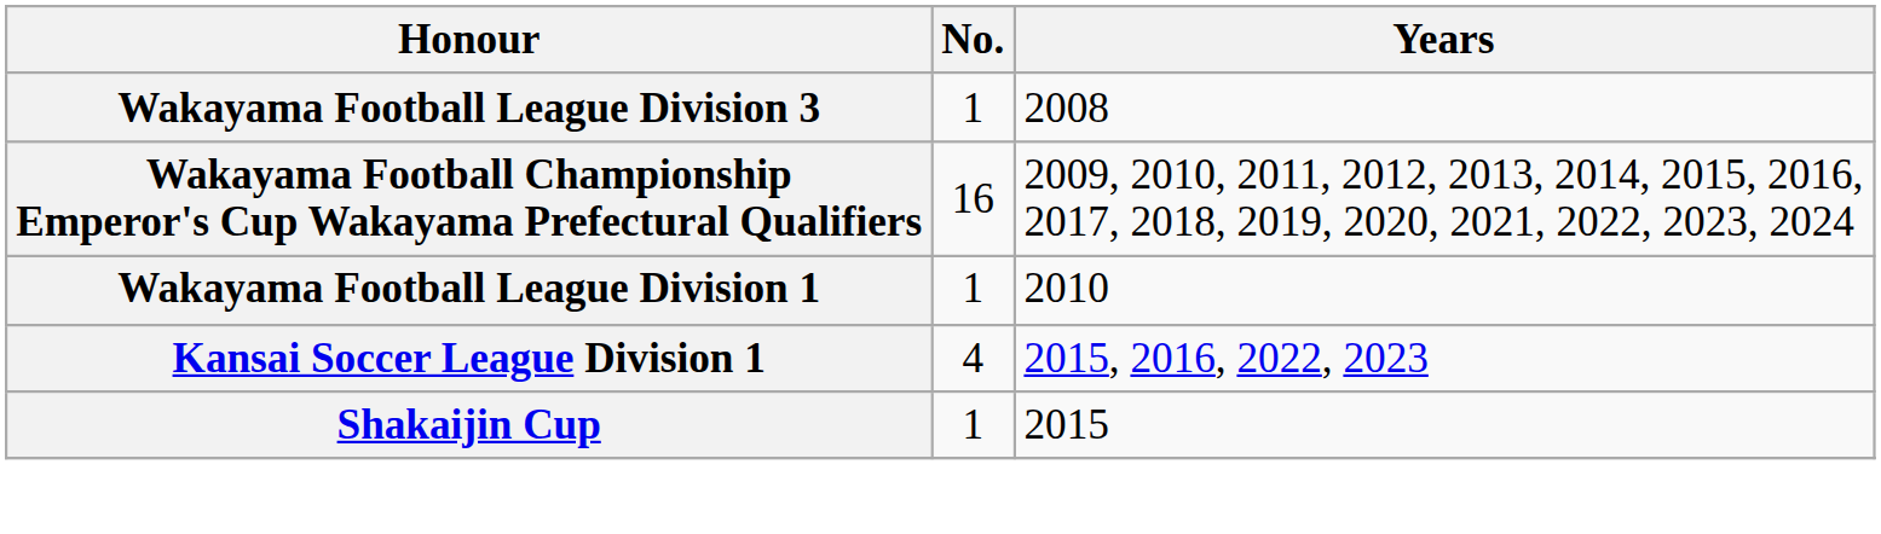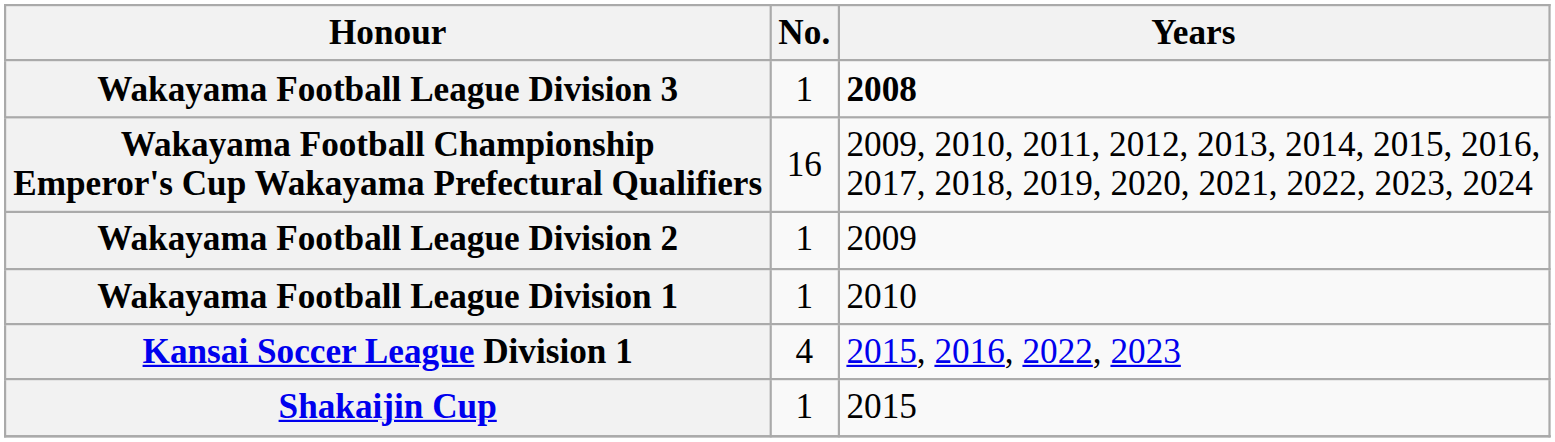 <table class="wikitable plainrowheaders">
 <tr>
 <th scope=col>Honour</th>
 <th scope=col>No.</th>
 <th scope=col>Years</th>
 </tr>
 <tr>
 <th scope=row>Wakayama Football League Division 3</th>
 <td align="center">1</td>
-<td>2008</td>
+<td><strong>2008</strong></td>
 </tr>
 <tr>
 <th scope=row>Wakayama Football Championship <br> Emperor's Cup Wakayama Prefectural Qualifiers</th>
 <td align="center">16</td>
 <td>2009, 2010, 2011, 2012, 2013, 2014, 2015, 2016, <br> 2017, 2018, 2019, 2020, 2021, 2022, 2023, 2024</td>
+</tr>
+<tr>
+<th scope=row>Wakayama Football League Division 2</th>
+<td align="center">1</td>
+<td>2009</td>
 </tr>
 <tr>
 <th scope=row>Wakayama Football League Division 1</th>
 <td align="center">1</td>
 <td>2010</td>
 </tr>
 <tr>
 <th scope=row><a href='#'>Kansai Soccer League</a> Division 1</th>
 <td align="center">4</td>
 <td><a href='#'>2015</a>, <a href='#'>2016</a>, <a href='#'>2022</a>, <a href='#'>2023</a></td>
 </tr>
 <tr>
 <th scope=row><a href='#'>Shakaijin Cup</a></th>
 <td align="center">1</td>
 <td>2015</td>
 </tr>
 <tr>
 </tr>
 </table>
